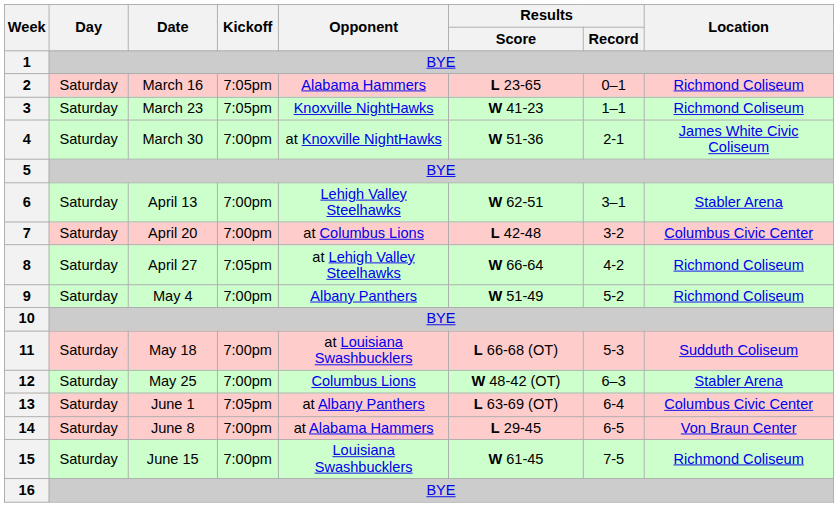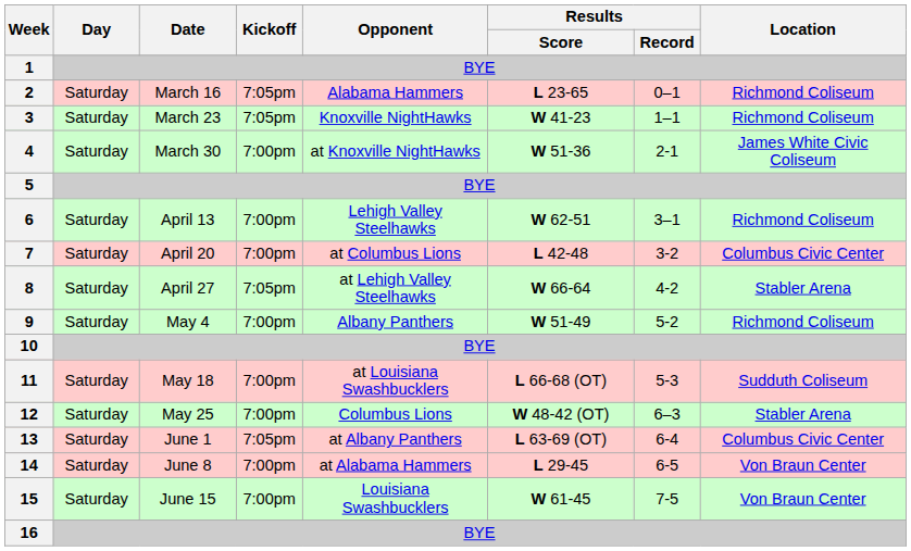 <table class="wikitable">
 <tr>
 <th rowspan="2" width="40">Week</th>
 <th rowspan="2" width="80">Day</th>
 <th rowspan="2" width="90">Date</th>
 <th rowspan="2" width="60">Kickoff</th>
 <th rowspan="2" width="180">Opponent</th>
 <th colspan="2" width="200">Results</th>
 <th rowspan="2" width="200">Location</th>
 </tr>
 <tr>
 <th width="140">Score</th>
 <th width="60">Record</th>
 </tr>
 <tr align="center" bgcolor="#CCCCCC">
 <th>1</th>
 <td colSpan=7><a href='#'>BYE</a></td>
 </tr>
 <tr align="center" bgcolor="#FFCCCC">
 <th>2</th>
 <td>Saturday</td>
 <td>March 16</td>
 <td>7:05pm</td>
 <td><a href='#'>Alabama Hammers</a></td>
 <td><strong>L</strong> 23-65</td>
 <td>0–1</td>
 <td><a href='#'>Richmond Coliseum</a></td>
 </tr>
 <tr align="center" bgcolor="#CCFFCC">
 <th>3</th>
 <td>Saturday</td>
 <td>March 23</td>
 <td>7:05pm</td>
 <td><a href='#'>Knoxville NightHawks</a></td>
 <td><strong>W</strong> 41-23</td>
 <td>1–1</td>
 <td><a href='#'>Richmond Coliseum</a></td>
 </tr>
 <tr align="center" bgcolor="#CCFFCC">
 <th>4</th>
 <td>Saturday</td>
 <td>March 30</td>
 <td>7:00pm</td>
 <td>at <a href='#'>Knoxville NightHawks</a></td>
 <td><strong>W</strong> 51-36</td>
 <td>2-1</td>
 <td><a href='#'>James White Civic Coliseum</a></td>
 </tr>
 <tr align="center" bgcolor="#CCCCCC">
 <th>5</th>
 <td colSpan=7><a href='#'>BYE</a></td>
 </tr>
 <tr align="center" bgcolor="#CCFFCC">
 <th>6</th>
 <td>Saturday</td>
 <td>April 13</td>
 <td>7:00pm</td>
 <td><a href='#'>Lehigh Valley Steelhawks</a></td>
 <td><strong>W</strong> 62-51</td>
 <td>3–1</td>
-<td><a href='#'>Stabler Arena</a></td>
+<td><a href='#'>Richmond Coliseum</a></td>
 </tr>
 <tr align="center" bgcolor="#FFCCCC">
 <th>7</th>
 <td>Saturday</td>
 <td>April 20</td>
 <td>7:00pm</td>
 <td>at <a href='#'>Columbus Lions</a></td>
 <td><strong>L</strong> 42-48</td>
 <td>3-2</td>
 <td><a href='#'>Columbus Civic Center</a></td>
 </tr>
 <tr align="center" bgcolor="#CCFFCC">
 <th>8</th>
 <td>Saturday</td>
 <td>April 27</td>
 <td>7:05pm</td>
 <td>at <a href='#'>Lehigh Valley Steelhawks</a></td>
 <td><strong>W</strong> 66-64</td>
 <td>4-2</td>
-<td><a href='#'>Richmond Coliseum</a></td>
+<td><a href='#'>Stabler Arena</a></td>
 </tr>
 <tr align="center" bgcolor="#CCFFCC">
 <th>9</th>
 <td>Saturday</td>
 <td>May 4</td>
 <td>7:00pm</td>
 <td><a href='#'>Albany Panthers</a></td>
 <td><strong>W</strong> 51-49</td>
 <td>5-2</td>
 <td><a href='#'>Richmond Coliseum</a></td>
 </tr>
 <tr align="center" bgcolor="#CCCCCC">
 <th>10</th>
 <td colSpan=7><a href='#'>BYE</a></td>
 </tr>
 <tr align="center" bgcolor="#FFCCCC">
 <th>11</th>
 <td>Saturday</td>
 <td>May 18</td>
 <td>7:00pm</td>
 <td>at <a href='#'>Louisiana Swashbucklers</a></td>
 <td><strong>L</strong> 66-68 (OT)</td>
 <td>5-3</td>
 <td><a href='#'>Sudduth Coliseum</a></td>
 </tr>
 <tr align="center" bgcolor="#CCFFCC">
 <th>12</th>
 <td>Saturday</td>
 <td>May 25</td>
 <td>7:00pm</td>
 <td><a href='#'>Columbus Lions</a></td>
 <td><strong>W</strong> 48-42 (OT)</td>
 <td>6–3</td>
 <td><a href='#'>Stabler Arena</a></td>
 </tr>
 <tr align="center" bgcolor="#FFCCCC">
 <th>13</th>
 <td>Saturday</td>
 <td>June 1</td>
 <td>7:05pm</td>
 <td>at <a href='#'>Albany Panthers</a></td>
 <td><strong>L</strong> 63-69 (OT)</td>
 <td>6-4</td>
 <td><a href='#'>Columbus Civic Center</a></td>
 </tr>
 <tr align="center" bgcolor="#FFCCCC">
 <th>14</th>
 <td>Saturday</td>
 <td>June 8</td>
 <td>7:00pm</td>
 <td>at <a href='#'>Alabama Hammers</a></td>
 <td><strong>L</strong> 29-45</td>
 <td>6-5</td>
 <td><a href='#'>Von Braun Center</a></td>
 </tr>
 <tr align="center" bgcolor="#CCFFCC">
 <th>15</th>
 <td>Saturday</td>
 <td>June 15</td>
 <td>7:00pm</td>
 <td><a href='#'>Louisiana Swashbucklers</a></td>
 <td><strong>W</strong> 61-45</td>
 <td>7-5</td>
-<td><a href='#'>Richmond Coliseum</a></td>
+<td><a href='#'>Von Braun Center</a></td>
 </tr>
 <tr align="center" bgcolor="#CCCCCC">
 <th>16</th>
 <td colSpan=7><a href='#'>BYE</a></td>
 </tr>
 </table>
